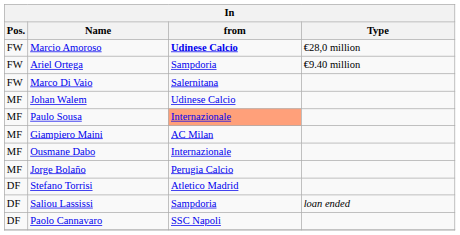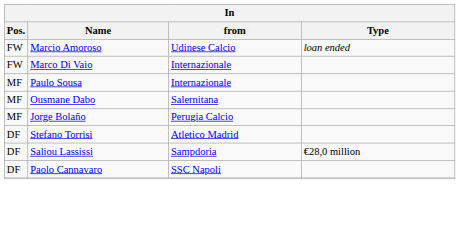 <table class="wikitable" style="font-size:90%; width:99%">
 <tr>
 <th colspan="4">In</th>
 </tr>
 <tr>
 <th width=3%>Pos.</th>
 <th width=32%>Name</th>
 <th width=30%>from</th>
 <th width=35%>Type</th>
 </tr>
 <tr>
 <td>FW</td>
 <td><a href='#'>Marcio Amoroso</a></td>
-<td><strong><a href='#'>Udinese Calcio</a></strong></td>
-<td>€28,0 million</td>
-</tr>
-<tr>
-<td>FW</td>
-<td><a href='#'>Ariel Ortega</a></td>
-<td><a href='#'>Sampdoria</a></td>
-<td>€9.40 million</td>
+<td><a href='#'>Udinese Calcio</a></td>
+<td><em>loan ended</em></td>
 </tr>
 <tr>
 <td>FW</td>
 <td><a href='#'>Marco Di Vaio</a></td>
-<td><a href='#'>Salernitana</a></td>
-<td></td>
-</tr>
-<tr>
-<td>MF</td>
-<td><a href='#'>Johan Walem</a></td>
-<td><a href='#'>Udinese Calcio</a></td>
+<td><a href='#'>Internazionale</a></td>
 <td></td>
 </tr>
 <tr>
 <td>MF</td>
 <td><a href='#'>Paulo Sousa</a></td>
-<td style="background: lightsalmon;"><a href='#'>Internazionale</a></td>
-<td></td>
-</tr>
-<tr>
-<td>MF</td>
-<td><a href='#'>Giampiero Maini</a></td>
-<td><a href='#'>AC Milan</a></td>
+<td><a href='#'>Internazionale</a></td>
 <td></td>
 </tr>
 <tr>
 <td>MF</td>
 <td><a href='#'>Ousmane Dabo</a></td>
-<td><a href='#'>Internazionale</a></td>
+<td><a href='#'>Salernitana</a></td>
 <td></td>
 </tr>
 <tr>
 <td>MF</td>
 <td><a href='#'>Jorge Bolaño</a></td>
 <td><a href='#'>Perugia Calcio</a></td>
 <td></td>
 </tr>
 <tr>
 <td>DF</td>
 <td><a href='#'>Stefano Torrisi</a></td>
 <td><a href='#'>Atletico Madrid</a></td>
 <td></td>
 </tr>
 <tr>
 <td>DF</td>
 <td><a href='#'>Saliou Lassissi</a></td>
 <td><a href='#'>Sampdoria</a></td>
-<td><em>loan ended</em></td>
+<td>€28,0 million</td>
 </tr>
 <tr>
 <td>DF</td>
 <td><a href='#'>Paolo Cannavaro</a></td>
 <td><a href='#'>SSC Napoli</a></td>
 <td></td>
 </tr>
 <tr>
 </tr>
 </table>
